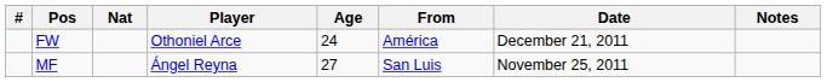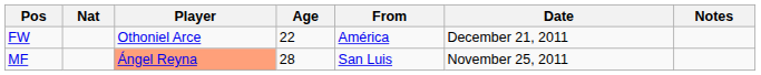 <table class="wikitable" style="width:65%; text-align:center; font-size:95%; text-align:left;">
 <tr>
-<th><strong>#</strong></th>
 <th><strong>Pos</strong></th>
 <th><strong>Nat</strong></th>
 <th><strong>Player</strong></th>
 <th><strong>Age</strong></th>
 <th><strong>From</strong></th>
 <th><strong>Date</strong></th>
 <th><strong>Notes</strong></th>
 </tr>
 <tr>
-<td></td>
 <td><a href='#'>FW</a></td>
 <td></td>
 <td><a href='#'>Othoniel Arce</a></td>
-<td>24</td>
+<td>22</td>
 <td><a href='#'>América</a></td>
 <td>December 21, 2011</td>
 <td></td>
 </tr>
 <tr>
-<td></td>
 <td><a href='#'>MF</a></td>
 <td></td>
-<td><a href='#'>Ángel Reyna</a></td>
-<td>27</td>
+<td style="background: lightsalmon;"><a href='#'>Ángel Reyna</a></td>
+<td>28</td>
 <td><a href='#'>San Luis</a></td>
 <td>November 25, 2011</td>
 <td></td>
 </tr>
 </table>
